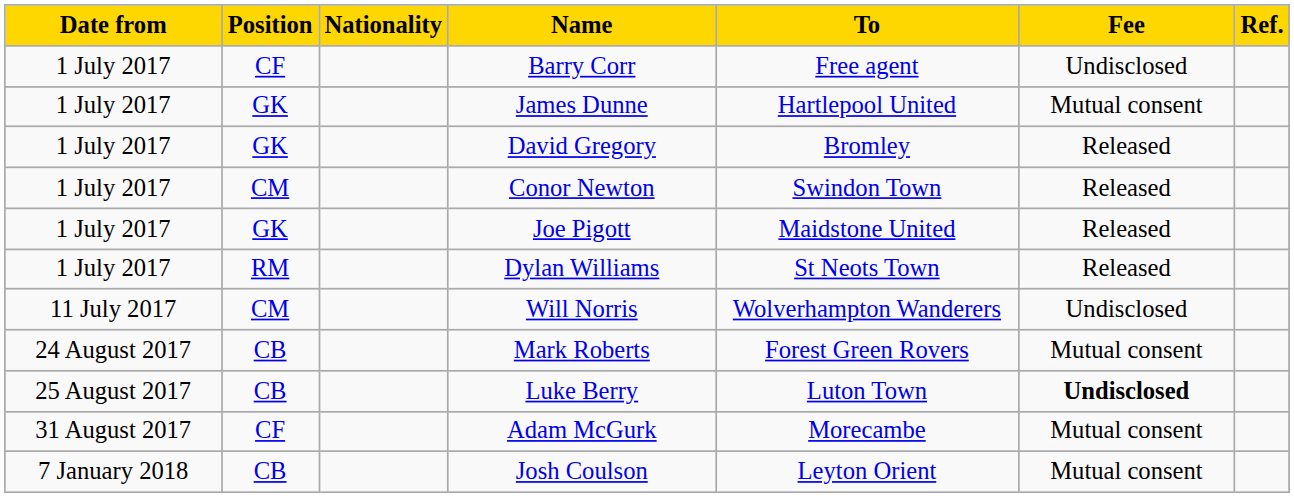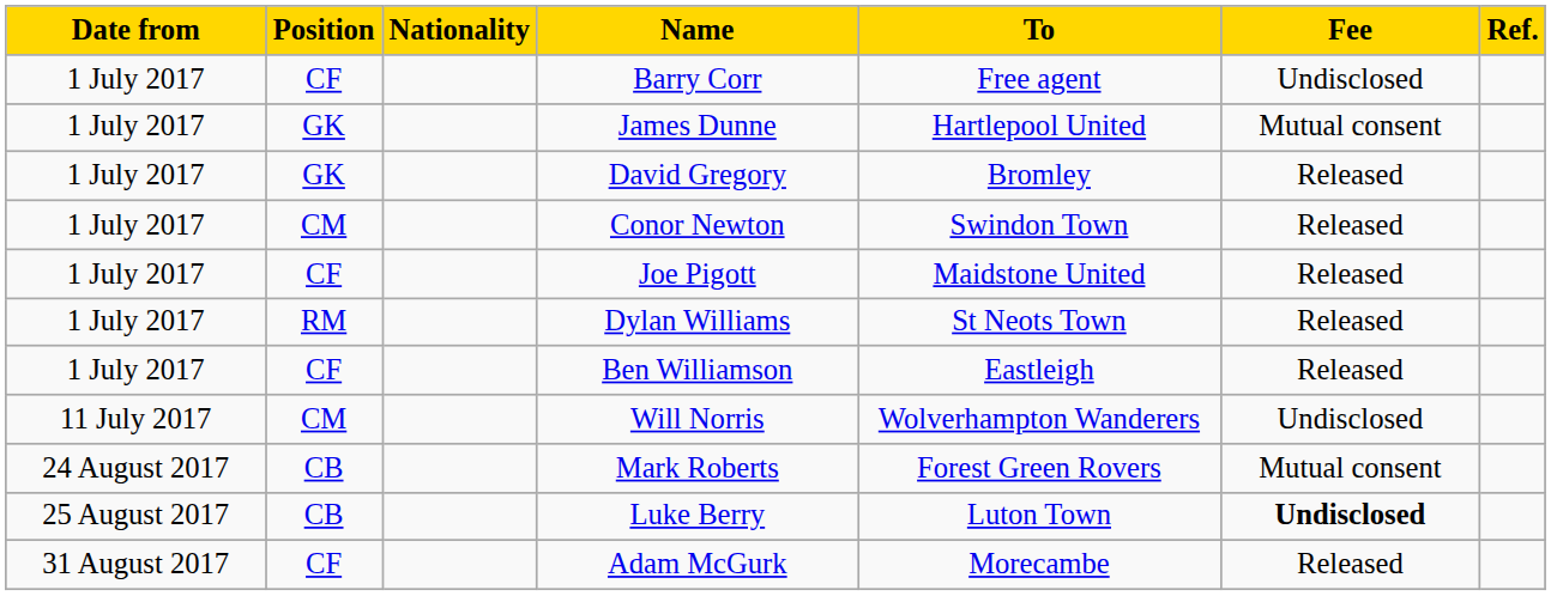 <table class="wikitable"  style="text-align:center; font-size:90%; ">
 <tr>
 <th style="background:#FFD700; color:black; width:120px;">Date from</th>
 <th style="background:#FFD700; color:black; width:50px;">Position</th>
 <th style="background:#FFD700; color:black; width:50px;">Nationality</th>
 <th style="background:#FFD700; color:black; width:150px;">Name</th>
 <th style="background:#FFD700; color:black; width:170px;">To</th>
 <th style="background:#FFD700; color:black; width:120px;">Fee</th>
 <th style="background:#FFD700; color:black; width:25px;">Ref.</th>
 </tr>
 <tr>
 <td>1 July 2017</td>
 <td><a href='#'>CF</a></td>
 <td></td>
 <td><a href='#'>Barry Corr</a></td>
 <td><a href='#'>Free agent</a></td>
 <td>Undisclosed</td>
 <td></td>
 </tr>
 <tr>
 <td>1 July 2017</td>
 <td><a href='#'>GK</a></td>
 <td></td>
 <td><a href='#'>James Dunne</a></td>
 <td><a href='#'>Hartlepool United</a></td>
 <td>Mutual consent</td>
 <td></td>
 </tr>
 <tr>
 <td>1 July 2017</td>
 <td><a href='#'>GK</a></td>
 <td></td>
 <td><a href='#'>David Gregory</a></td>
 <td><a href='#'>Bromley</a></td>
 <td>Released</td>
 <td></td>
 </tr>
 <tr>
 <td>1 July 2017</td>
 <td><a href='#'>CM</a></td>
 <td></td>
 <td><a href='#'>Conor Newton</a></td>
 <td><a href='#'>Swindon Town</a></td>
 <td>Released</td>
 <td></td>
 </tr>
 <tr>
 <td>1 July 2017</td>
-<td><a href='#'>GK</a></td>
+<td><a href='#'>CF</a></td>
 <td></td>
 <td><a href='#'>Joe Pigott</a></td>
 <td><a href='#'>Maidstone United</a></td>
 <td>Released</td>
 <td></td>
 </tr>
 <tr>
 <td>1 July 2017</td>
 <td><a href='#'>RM</a></td>
 <td></td>
 <td><a href='#'>Dylan Williams</a></td>
 <td><a href='#'>St Neots Town</a></td>
+<td>Released</td>
+<td></td>
+</tr>
+<tr>
+<td>1 July 2017</td>
+<td><a href='#'>CF</a></td>
+<td></td>
+<td><a href='#'>Ben Williamson</a></td>
+<td><a href='#'>Eastleigh</a></td>
 <td>Released</td>
 <td></td>
 </tr>
 <tr>
 <td>11 July 2017</td>
 <td><a href='#'>CM</a></td>
 <td></td>
 <td><a href='#'>Will Norris</a></td>
 <td><a href='#'>Wolverhampton Wanderers</a></td>
 <td>Undisclosed</td>
 <td></td>
 </tr>
 <tr>
 <td>24 August 2017</td>
 <td><a href='#'>CB</a></td>
 <td></td>
 <td><a href='#'>Mark Roberts</a></td>
 <td><a href='#'>Forest Green Rovers</a></td>
 <td>Mutual consent</td>
 <td></td>
 </tr>
 <tr>
 <td>25 August 2017</td>
 <td><a href='#'>CB</a></td>
 <td></td>
 <td><a href='#'>Luke Berry</a></td>
 <td><a href='#'>Luton Town</a></td>
 <td><strong>Undisclosed</strong></td>
 <td></td>
 </tr>
 <tr>
 <td>31 August 2017</td>
 <td><a href='#'>CF</a></td>
 <td></td>
 <td><a href='#'>Adam McGurk</a></td>
 <td><a href='#'>Morecambe</a></td>
-<td>Mutual consent</td>
-<td></td>
-</tr>
-<tr>
-<td>7 January 2018</td>
-<td><a href='#'>CB</a></td>
-<td></td>
-<td><a href='#'>Josh Coulson</a></td>
-<td><a href='#'>Leyton Orient</a></td>
-<td>Mutual consent</td>
+<td>Released</td>
 <td></td>
 </tr>
 </table>
